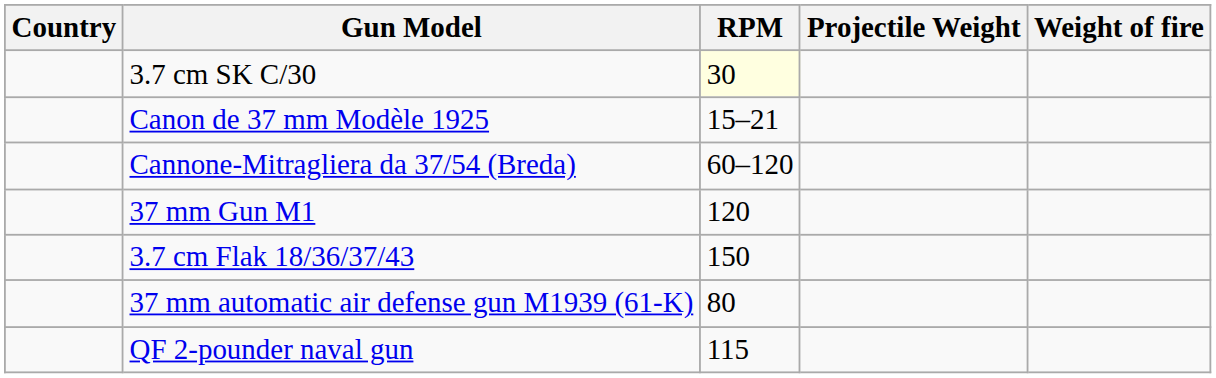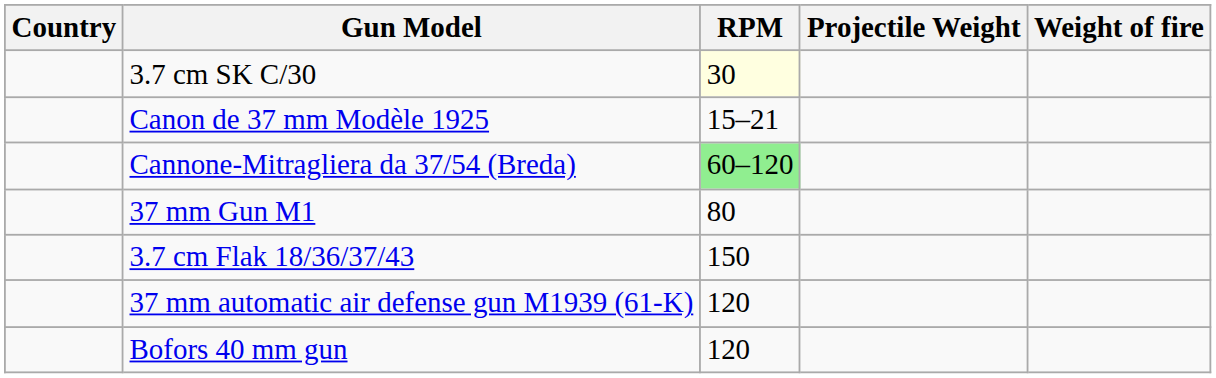 <table class="wikitable">
 <tr>
 <th>Country</th>
 <th>Gun Model</th>
 <th>RPM</th>
 <th>Projectile Weight</th>
 <th>Weight of fire</th>
 </tr>
 <tr>
 <td></td>
 <td>3.7 cm SK C/30</td>
 <td style="background: lightyellow;">30</td>
 <td></td>
 <td></td>
 </tr>
 <tr>
 <td></td>
 <td><a href='#'>Canon de 37 mm Modèle 1925</a></td>
 <td>15–21</td>
 <td></td>
 <td></td>
 </tr>
 <tr>
 <td></td>
 <td><a href='#'>Cannone-Mitragliera da 37/54 (Breda)</a></td>
-<td>60–120</td>
+<td style="background: lightgreen;">60–120</td>
 <td></td>
 <td></td>
 </tr>
 <tr>
 <td></td>
 <td><a href='#'>37 mm Gun M1</a></td>
-<td>120</td>
+<td>80</td>
 <td></td>
 <td></td>
 </tr>
 <tr>
 <td></td>
 <td><a href='#'>3.7 cm Flak 18/36/37/43</a></td>
 <td>150</td>
 <td></td>
 <td></td>
 </tr>
 <tr>
 <td></td>
 <td><a href='#'>37 mm automatic air defense gun M1939 (61-K)</a></td>
-<td>80</td>
+<td>120</td>
 <td></td>
 <td></td>
 </tr>
 <tr>
 <td></td>
-<td><a href='#'>QF 2-pounder naval gun</a></td>
-<td>115</td>
+<td><a href='#'>Bofors 40 mm gun</a></td>
+<td>120</td>
 <td></td>
 <td></td>
 </tr>
 </table>
